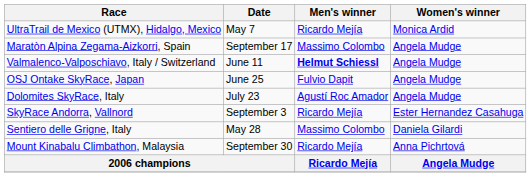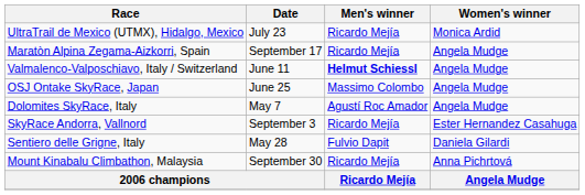 <table class="wikitable" width= style="font-size:90%; text-align:center;">
 <tr>
 <th>Race</th>
 <th>Date</th>
 <th>Men's winner</th>
 <th>Women's winner</th>
 </tr>
 <tr>
 <td><a href='#'>UltraTrail de Mexico</a> (UTMX), <a href='#'>Hidalgo, Mexico</a></td>
-<td>May 7</td>
+<td>July 23</td>
 <td><a href='#'>Ricardo Mejía</a></td>
 <td><a href='#'>Monica Ardid</a></td>
 </tr>
 <tr>
 <td><a href='#'>Maratòn Alpina Zegama-Aizkorri</a>, Spain</td>
 <td>September 17</td>
-<td><a href='#'>Massimo Colombo</a></td>
+<td><a href='#'>Ricardo Mejía</a></td>
 <td><a href='#'>Angela Mudge</a></td>
 </tr>
 <tr>
 <td><a href='#'>Valmalenco-Valposchiavo</a>, Italy / Switzerland</td>
 <td>June 11</td>
 <td><strong><a href='#'>Helmut Schiessl</a></strong></td>
 <td><a href='#'>Angela Mudge</a></td>
 </tr>
 <tr>
 <td><a href='#'>OSJ Ontake SkyRace</a>, <a href='#'>Japan</a></td>
 <td>June 25</td>
-<td><a href='#'>Fulvio Dapit</a></td>
+<td><a href='#'>Massimo Colombo</a></td>
 <td><a href='#'>Angela Mudge</a></td>
 </tr>
 <tr>
 <td><a href='#'>Dolomites SkyRace</a>, Italy</td>
-<td>July 23</td>
+<td>May 7</td>
 <td><a href='#'>Agustí Roc Amador</a></td>
 <td><a href='#'>Angela Mudge</a></td>
 </tr>
 <tr>
 <td><a href='#'>SkyRace Andorra</a>, <a href='#'>Vallnord</a></td>
 <td>September 3</td>
 <td><a href='#'>Ricardo Mejía</a></td>
 <td><a href='#'>Ester Hernandez Casahuga</a></td>
 </tr>
 <tr>
 <td><a href='#'>Sentiero delle Grigne</a>, Italy</td>
 <td>May 28</td>
-<td><a href='#'>Massimo Colombo</a></td>
+<td><a href='#'>Fulvio Dapit</a></td>
 <td><a href='#'>Daniela Gilardi</a></td>
 </tr>
 <tr>
 <td><a href='#'>Mount Kinabalu Climbathon</a>, Malaysia</td>
 <td>September 30</td>
 <td><a href='#'>Ricardo Mejía</a></td>
 <td><a href='#'>Anna Pichrtová</a></td>
 </tr>
 <tr>
 <th colspan=2 align="center">2006 champions</th>
 <th align="center"><a href='#'>Ricardo Mejía</a></th>
 <th align="center"><a href='#'>Angela Mudge</a></th>
 </tr>
 <tr>
 </tr>
 </table>
